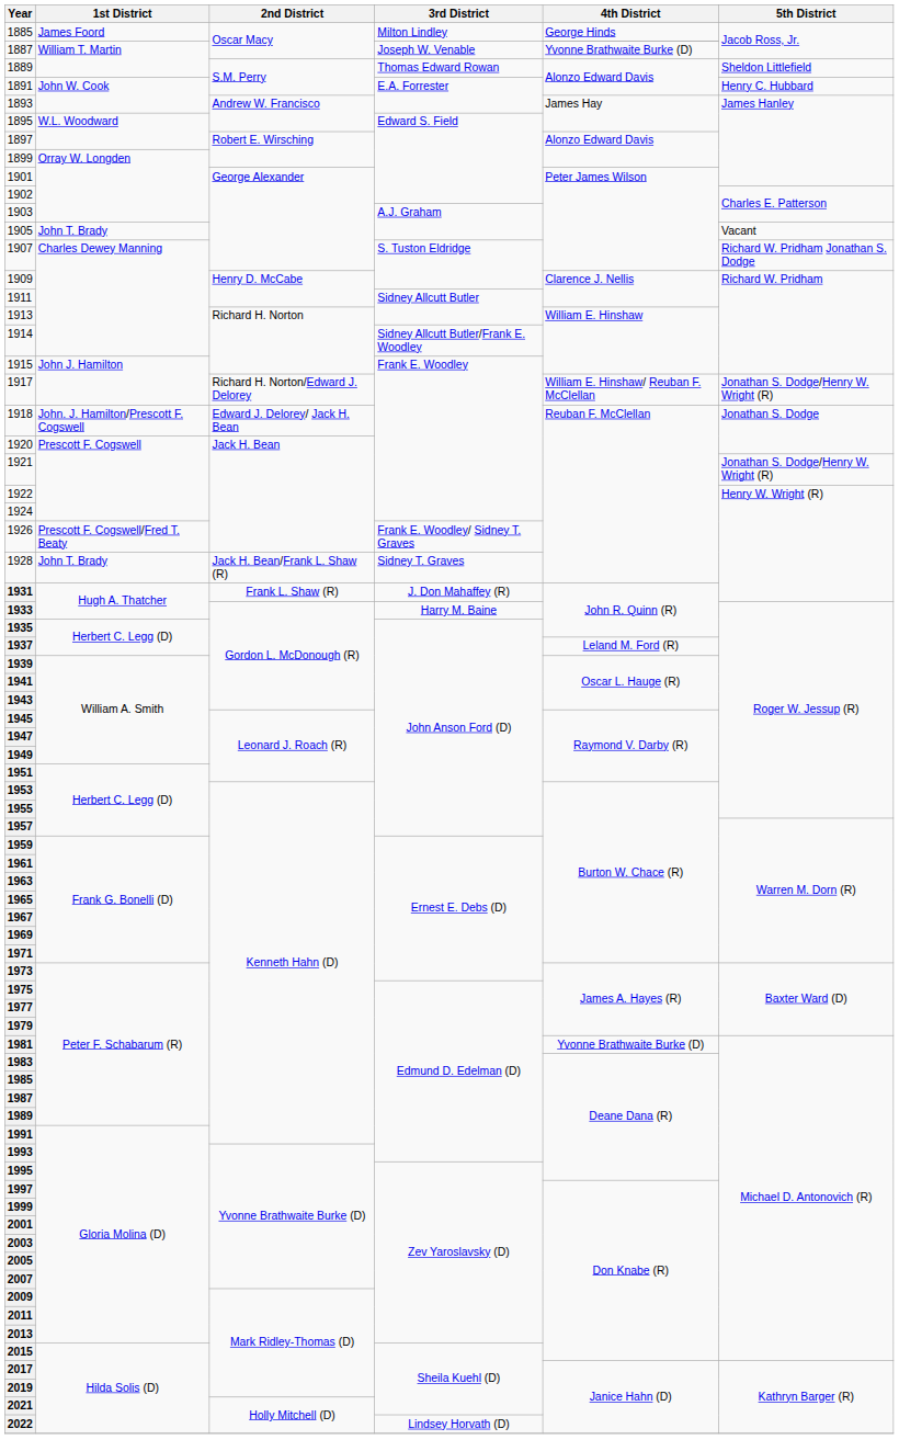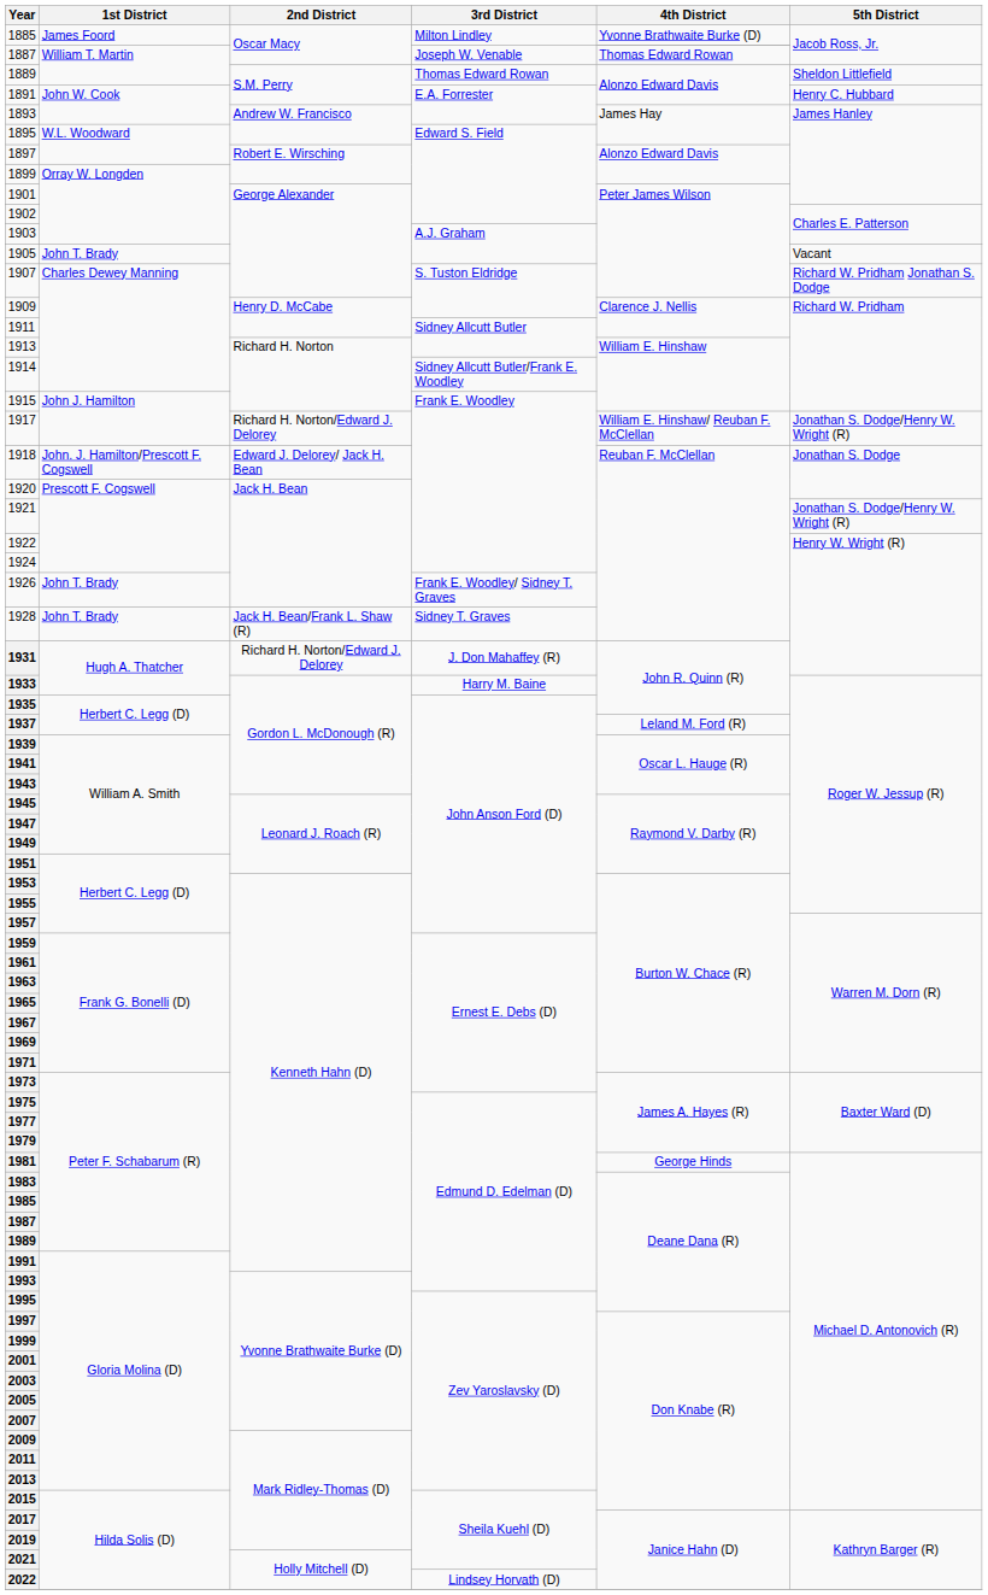 <table class="wikitable">
 <tr>
 <th>Year</th>
 <th>1st District</th>
 <th>2nd District</th>
 <th>3rd District</th>
 <th>4th District</th>
 <th>5th District</th>
 </tr>
 <tr>
 <td rowspan=2>1885</td>
 <td rowspan=2><a href='#'>James Foord</a></td>
 <td rowspan=3><a href='#'>Oscar Macy</a></td>
 <td rowpspan=2><a href='#'>Milton Lindley</a></td>
-<td><a href='#'>George Hinds</a></td>
+<td><a href='#'>Yvonne Brathwaite Burke</a> (D)</td>
 <td rowspan=3><a href='#'>Jacob Ross, Jr.</a></td>
 </tr>
 <tr>
 <td rowspan=2><a href='#'>Joseph W. Venable</a></td>
 </tr>
 <tr valign=top>
 <td>1887</td>
 <td rowspan=3><a href='#'>William T. Martin</a></td>
-<td><a href='#'>Yvonne Brathwaite Burke</a> (D)</td>
+<td><a href='#'>Thomas Edward Rowan</a></td>
 </tr>
 <tr>
 <td rowspan=2>1889</td>
 <td rowspan=3><a href='#'>S.M. Perry</a></td>
 <td rowspan=2><a href='#'>Thomas Edward Rowan</a></td>
 <td rowspan=3><a href='#'>Alonzo Edward Davis</a></td>
 <td><a href='#'>Sheldon Littlefield</a></td>
 </tr>
 <tr>
 <td rowspan=2><a href='#'>Henry C. Hubbard</a></td>
 </tr>
 <tr valign=top>
 <td>1891</td>
 <td rowspan=2><a href='#'>John W. Cook</a></td>
 <td rowspan=2><a href='#'>E.A. Forrester</a></td>
 </tr>
 <tr valign=top>
 <td>1893</td>
 <td rowspan=2><a href='#'>Andrew W. Francisco</a></td>
 <td rowspan=2>James Hay</td>
 <td rowspan=6><a href='#'>James Hanley</a></td>
 </tr>
 <tr valign=top>
 <td>1895</td>
 <td rowspan=2><a href='#'>W.L. Woodward</a></td>
 <td rowspan=6><a href='#'>Edward S. Field</a></td>
 </tr>
 <tr valign=top>
 <td>1897</td>
 <td rowspan=2><a href='#'>Robert E. Wirsching</a></td>
 <td rowspan=2><a href='#'>Alonzo Edward Davis</a></td>
 </tr>
 <tr valign=top>
 <td>1899</td>
 <td rowspan=6><a href='#'>Orray W. Longden</a></td>
 </tr>
 <tr valign=top>
 <td>1901</td>
 <td rowspan=7><a href='#'>George Alexander</a></td>
 <td rowspan=7><a href='#'>Peter James Wilson</a></td>
 </tr>
 <tr>
 <td rowspan=2>1902</td>
 </tr>
 <tr>
 <td rowspan=2><a href='#'>Charles E. Patterson</a></td>
 </tr>
 <tr valign=top>
 <td>1903</td>
 <td rowspan=3><a href='#'>A.J. Graham</a></td>
 </tr>
 <tr>
 <td rowspan=2>1905</td>
 <td rowspan=2>Vacant</td>
 </tr>
 <tr>
 <td><a href='#'>John T. Brady</a></td>
 </tr>
 <tr valign=top>
 <td>1907</td>
 <td rowspan=5><a href='#'>Charles Dewey Manning</a></td>
 <td rowspan=2><a href='#'>S. Tuston Eldridge</a></td>
 <td><a href='#'>Richard W. Pridham</a> <a href='#'>Jonathan S. Dodge</a></td>
 </tr>
 <tr valign=top>
 <td>1909</td>
 <td rowspan=2><a href='#'>Henry D. McCabe</a></td>
 <td rowspan=2><a href='#'>Clarence J. Nellis</a></td>
 <td rowspan=5><a href='#'>Richard W. Pridham</a></td>
 </tr>
 <tr valign=top>
 <td>1911</td>
 <td rowspan=2><a href='#'>Sidney Allcutt Butler</a></td>
 </tr>
 <tr valign=top>
 <td>1913</td>
 <td rowspan=3>Richard H. Norton</td>
 <td rowspan=3><a href='#'>William E. Hinshaw</a></td>
 </tr>
 <tr valign=top>
 <td>1914</td>
 <td><a href='#'>Sidney Allcutt Butler</a>/<a href='#'>Frank E. Woodley</a></td>
 </tr>
 <tr valign=top>
 <td>1915</td>
 <td rowspan=2><a href='#'>John J. Hamilton</a></td>
 <td rowspan=7><a href='#'>Frank E. Woodley</a></td>
 </tr>
 <tr valign=top>
 <td>1917</td>
 <td>Richard H. Norton/<a href='#'>Edward J. Delorey</a></td>
 <td><a href='#'>William E. Hinshaw</a>/ <a href='#'>Reuban F. McClellan</a></td>
 <td><a href='#'>Jonathan S. Dodge</a>/<a href='#'>Henry W. Wright</a> (R)</td>
 </tr>
 <tr valign=top>
 <td>1918</td>
 <td><a href='#'>John. J. Hamilton</a>/<a href='#'>Prescott F. Cogswell</a></td>
 <td><a href='#'>Edward J. Delorey</a>/ <a href='#'>Jack H. Bean</a></td>
 <td rowspan=7><a href='#'>Reuban F. McClellan</a></td>
 <td rowspan=2><a href='#'>Jonathan S. Dodge</a></td>
 </tr>
 <tr valign=top>
 <td>1920</td>
 <td rowspan=4><a href='#'>Prescott F. Cogswell</a></td>
 <td rowspan=5><a href='#'>Jack H. Bean</a></td>
 </tr>
 <tr valign=top>
 <td>1921</td>
 <td><a href='#'>Jonathan S. Dodge</a>/<a href='#'>Henry W. Wright</a> (R)</td>
 </tr>
 <tr valign=top>
 <td>1922</td>
 <td rowspan=5 ><a href='#'>Henry W. Wright</a> (R)</td>
 </tr>
 <tr valign=top>
 <td>1924</td>
 </tr>
 <tr valign=top>
 <td>1926</td>
-<td><a href='#'>Prescott F. Cogswell</a>/<a href='#'>Fred T. Beaty</a></td>
+<td><a href='#'>John T. Brady</a></td>
 <td><a href='#'>Frank E. Woodley</a>/ <a href='#'>Sidney T. Graves</a></td>
 </tr>
 <tr valign=top>
 <td>1928</td>
 <td><a href='#'>John T. Brady</a></td>
 <td><a href='#'>Jack H. Bean</a>/<a href='#'>Frank L. Shaw</a> (R)</td>
 <td><a href='#'>Sidney T. Graves</a></td>
 </tr>
 <tr align=center>
 <th>1931</th>
 <td rowspan=2><a href='#'>Hugh A. Thatcher</a></td>
-<td><a href='#'>Frank L. Shaw</a> (R)</td>
+<td>Richard H. Norton/<a href='#'>Edward J. Delorey</a></td>
 <td><a href='#'>J. Don Mahaffey</a> (R)</td>
 <td rowspan=3 ><a href='#'>John R. Quinn</a> (R)</td>
 </tr>
 <tr align=center>
 <th>1933</th>
 <td rowspan=6 ><a href='#'>Gordon L. McDonough</a> (R)</td>
 <td><a href='#'>Harry M. Baine</a></td>
 <td rowspan=12 ><a href='#'>Roger W. Jessup</a> (R)</td>
 </tr>
 <tr align=center>
 <th>1935</th>
 <td rowspan=2 ><a href='#'>Herbert C. Legg</a> (D)</td>
 <td rowspan=12 ><a href='#'>John Anson Ford</a> (D)</td>
 </tr>
 <tr align=center>
 <th>1937</th>
 <td><a href='#'>Leland M. Ford</a> (R)</td>
 </tr>
 <tr align=center>
 <th>1939</th>
 <td rowspan=6>William A. Smith</td>
 <td rowspan=3 ><a href='#'>Oscar L. Hauge</a> (R)</td>
 </tr>
 <tr align=center>
 <th>1941</th>
 </tr>
 <tr align=center>
 <th>1943</th>
 </tr>
 <tr align=center>
 <th>1945</th>
 <td rowspan=4 ><a href='#'>Leonard J. Roach</a> (R)</td>
 <td rowspan=4 ><a href='#'>Raymond V. Darby</a> (R)</td>
 </tr>
 <tr align=center>
 <th>1947</th>
 </tr>
 <tr align=center>
 <th>1949</th>
 </tr>
 <tr align=center>
 <th>1951</th>
 <td rowspan=4 ><a href='#'>Herbert C. Legg</a> (D)</td>
 </tr>
 <tr align=center>
 <th>1953</th>
 <td rowspan=20 ><a href='#'>Kenneth Hahn</a> (D)</td>
 <td rowspan=10 ><a href='#'>Burton W. Chace</a> (R)</td>
 </tr>
 <tr align=center>
 <th>1955</th>
 </tr>
 <tr align=center>
 <th>1957</th>
 <td rowspan=8 ><a href='#'>Warren M. Dorn</a> (R)</td>
 </tr>
 <tr align=center>
 <th>1959</th>
 <td rowspan=7 ><a href='#'>Frank G. Bonelli</a> (D)</td>
 <td rowspan=8 ><a href='#'>Ernest E. Debs</a> (D)</td>
 </tr>
 <tr align=center>
 <th>1961</th>
 </tr>
 <tr align=center>
 <th>1963</th>
 </tr>
 <tr align=center>
 <th>1965</th>
 </tr>
 <tr align=center>
 <th>1967</th>
 </tr>
 <tr align=center>
 <th>1969</th>
 </tr>
 <tr align=center>
 <th>1971</th>
 </tr>
 <tr align=center>
 <th>1973</th>
 <td rowspan=9 ><a href='#'>Peter F. Schabarum</a> (R)</td>
 <td rowspan=4 ><a href='#'>James A. Hayes</a> (R)</td>
 <td rowspan=4 ><a href='#'>Baxter Ward</a> (D)</td>
 </tr>
 <tr align=center>
 <th>1975</th>
 <td rowspan=10 ><a href='#'>Edmund D. Edelman</a> (D)</td>
 </tr>
 <tr align=center>
 <th>1977</th>
 </tr>
 <tr valign=top>
 <th>1979</th>
 </tr>
 <tr align=center>
 <th>1981</th>
-<td><a href='#'>Yvonne Brathwaite Burke</a> (D)</td>
+<td><a href='#'>George Hinds</a></td>
 <td rowspan=18 ><a href='#'>Michael D. Antonovich</a> (R)</td>
 </tr>
 <tr align=center>
 <th>1983</th>
 <td rowspan=7 ><a href='#'>Deane Dana</a> (R)</td>
 </tr>
 <tr valign=top>
 <th>1985</th>
 </tr>
 <tr valign=top>
 <th>1987</th>
 </tr>
 <tr valign=top>
 <th>1989</th>
 </tr>
 <tr align=center>
 <th>1991</th>
 <td rowspan=12 ><a href='#'>Gloria Molina</a> (D)</td>
 </tr>
 <tr align=center>
 <th>1993</th>
 <td rowspan=8 ><a href='#'>Yvonne Brathwaite Burke</a> (D)</td>
 </tr>
 <tr align=center>
 <th>1995</th>
 <td rowspan=10 ><a href='#'>Zev Yaroslavsky</a> (D)</td>
 </tr>
 <tr align=center>
 <th>1997</th>
 <td rowspan=10 ><a href='#'>Don Knabe</a> (R)</td>
 </tr>
 <tr align=center>
 <th>1999</th>
 </tr>
 <tr valign=top>
 <th>2001</th>
 </tr>
 <tr valign=top>
 <th>2003</th>
 </tr>
 <tr valign=top>
 <th>2005</th>
 </tr>
 <tr valign=top>
 <th>2007</th>
 </tr>
 <tr align=center>
 <th>2009</th>
 <td rowspan=6 ><a href='#'>Mark Ridley-Thomas</a> (D)</td>
 </tr>
 <tr valign=top>
 <th>2011</th>
 </tr>
 <tr valign=top>
 <th>2013</th>
 </tr>
 <tr align=center>
 <th>2015</th>
 <td rowspan=5 ><a href='#'>Hilda Solis</a> (D)</td>
 <td rowspan=4 ><a href='#'>Sheila Kuehl</a> (D)</td>
 </tr>
 <tr align=center>
 <th>2017</th>
 <td rowspan=4 ><a href='#'>Janice Hahn</a> (D)</td>
 <td rowspan=4 ><a href='#'>Kathryn Barger</a> (R)</td>
 </tr>
 <tr align=center>
 <th>2019</th>
 </tr>
 <tr align=center>
 <th>2021</th>
 <td rowspan=2 ><a href='#'>Holly Mitchell</a> (D)</td>
 </tr>
 <tr align=center>
 <th>2022</th>
 <td><a href='#'>Lindsey Horvath</a> (D)</td>
 </tr>
 <tr align=center>
 </tr>
 </table>
